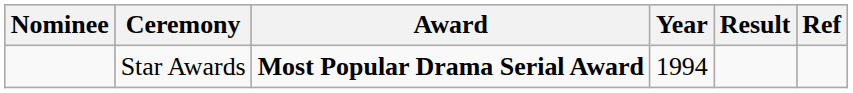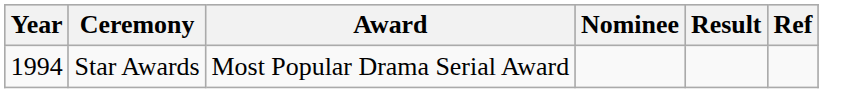 <table class="wikitable">
 <tr>
-<th>Nominee</th>
+<th>Year</th>
 <th>Ceremony</th>
 <th>Award</th>
-<th>Year</th>
+<th>Nominee</th>
 <th>Result</th>
 <th>Ref</th>
 </tr>
 <tr>
+<td>1994</td>
+<td>Star Awards</td>
+<td>Most Popular Drama Serial Award</td>
 <td></td>
-<td>Star Awards</td>
-<td><strong>Most Popular Drama Serial Award</strong></td>
-<td>1994</td>
 <td></td>
 <td></td>
 </tr>
 </table>
